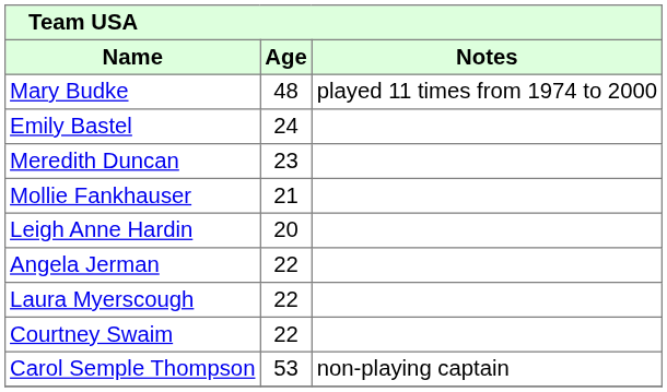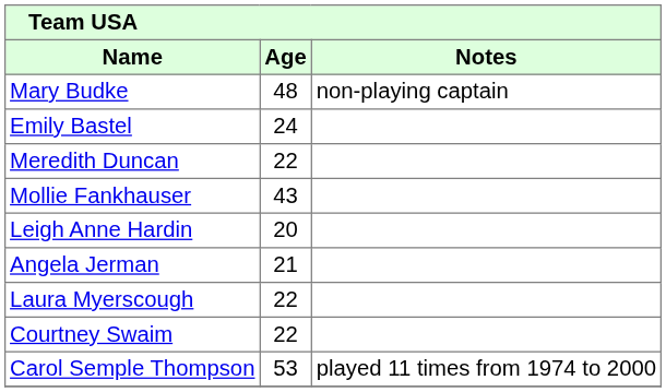 <table border="1" cellpadding="3" style="border-collapse: collapse;">
 <tr style="background:#ddffdd;">
 <td colspan="6">   <strong>Team USA</strong></td>
 </tr>
 <tr style="background:#ddffdd;">
 <th>Name</th>
 <th>Age</th>
 <th>Notes</th>
 </tr>
 <tr>
 <td><a href='#'>Mary Budke</a></td>
 <td align=center>48</td>
-<td>played 11 times from 1974 to 2000</td>
+<td>non-playing captain</td>
 </tr>
 <tr>
 <td><a href='#'>Emily Bastel</a></td>
 <td align=center>24</td>
 <td></td>
 </tr>
 <tr>
 <td><a href='#'>Meredith Duncan</a></td>
-<td align=center>23</td>
+<td align=center>22</td>
 <td></td>
 </tr>
 <tr>
 <td><a href='#'>Mollie Fankhauser</a></td>
-<td align=center>21</td>
+<td align=center>43</td>
 <td></td>
 </tr>
 <tr>
 <td><a href='#'>Leigh Anne Hardin</a></td>
 <td align=center>20</td>
 <td></td>
 </tr>
 <tr>
 <td><a href='#'>Angela Jerman</a></td>
-<td align=center>22</td>
+<td align=center>21</td>
 <td></td>
 </tr>
 <tr>
 <td><a href='#'>Laura Myerscough</a></td>
 <td align=center>22</td>
 <td></td>
 </tr>
 <tr>
 <td><a href='#'>Courtney Swaim</a></td>
 <td align=center>22</td>
 <td></td>
 </tr>
 <tr>
 <td><a href='#'>Carol Semple Thompson</a></td>
 <td align=center>53</td>
-<td>non-playing captain</td>
+<td>played 11 times from 1974 to 2000</td>
 </tr>
 <tr>
 </tr>
 </table>
